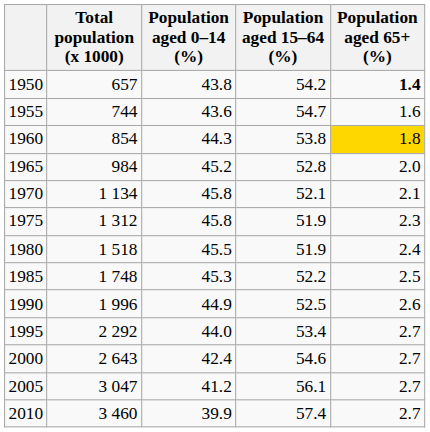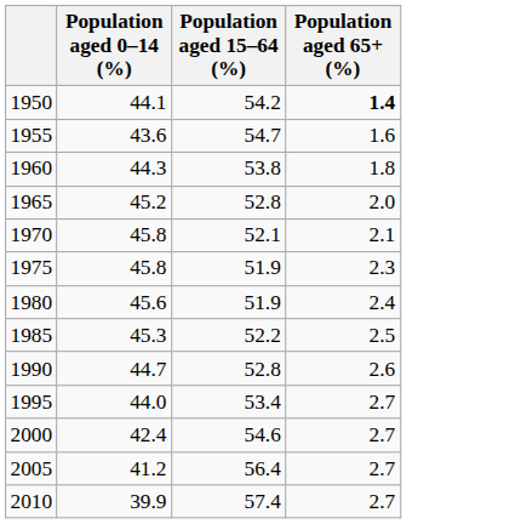 <table class="wikitable" style="text-align: right;">
 <tr>
 <th></th>
-<th width="80pt">Total population (x 1000)</th>
 <th width="80pt">Population aged 0–14 (%)</th>
 <th width="80pt">Population aged 15–64 (%)</th>
 <th width="80pt">Population aged 65+ (%)</th>
 </tr>
 <tr>
 <td>1950</td>
-<td>657</td>
-<td>43.8</td>
+<td>44.1</td>
 <td>54.2</td>
 <td><strong>1.4</strong></td>
 </tr>
 <tr>
 <td>1955</td>
-<td>744</td>
 <td>43.6</td>
 <td>54.7</td>
 <td>1.6</td>
 </tr>
 <tr>
 <td>1960</td>
-<td>854</td>
 <td>44.3</td>
 <td>53.8</td>
-<td style="background: gold;">1.8</td>
+<td>1.8</td>
 </tr>
 <tr>
 <td>1965</td>
-<td>984</td>
 <td>45.2</td>
 <td>52.8</td>
 <td>2.0</td>
 </tr>
 <tr>
 <td>1970</td>
-<td>1 134</td>
 <td>45.8</td>
 <td>52.1</td>
 <td>2.1</td>
 </tr>
 <tr>
 <td>1975</td>
-<td>1 312</td>
 <td>45.8</td>
 <td>51.9</td>
 <td>2.3</td>
 </tr>
 <tr>
 <td>1980</td>
-<td>1 518</td>
-<td>45.5</td>
+<td>45.6</td>
 <td>51.9</td>
 <td>2.4</td>
 </tr>
 <tr>
 <td>1985</td>
-<td>1 748</td>
 <td>45.3</td>
 <td>52.2</td>
 <td>2.5</td>
 </tr>
 <tr>
 <td>1990</td>
-<td>1 996</td>
-<td>44.9</td>
-<td>52.5</td>
+<td>44.7</td>
+<td>52.8</td>
 <td>2.6</td>
 </tr>
 <tr>
 <td>1995</td>
-<td>2 292</td>
 <td>44.0</td>
 <td>53.4</td>
 <td>2.7</td>
 </tr>
 <tr>
 <td>2000</td>
-<td>2 643</td>
 <td>42.4</td>
 <td>54.6</td>
 <td>2.7</td>
 </tr>
 <tr>
 <td>2005</td>
-<td>3 047</td>
 <td>41.2</td>
-<td>56.1</td>
+<td>56.4</td>
 <td>2.7</td>
 </tr>
 <tr>
 <td>2010</td>
-<td>3 460</td>
 <td>39.9</td>
 <td>57.4</td>
 <td>2.7</td>
 </tr>
 </table>
